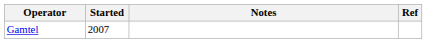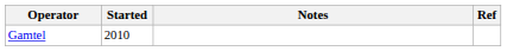 <table class="wikitable" style="background: #FFFFFF; width: 100%; white-space: normal;">
 <tr>
 <th scope="col" width="100px">Operator</th>
 <th scope="col" width="20px">Started</th>
 <th scope="col" width="350px">Notes</th>
 <th scope="col" width="20px">Ref</th>
 </tr>
 <tr>
 <td><a href='#'>Gamtel</a></td>
-<td>2007</td>
+<td>2010</td>
 <td></td>
 <td></td>
 </tr>
 </table>
